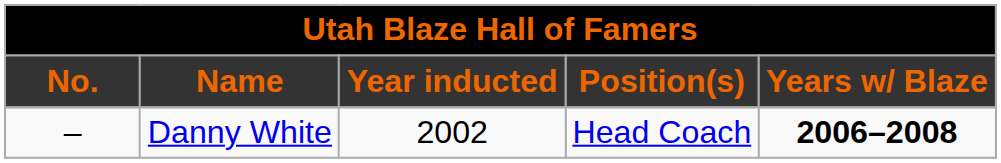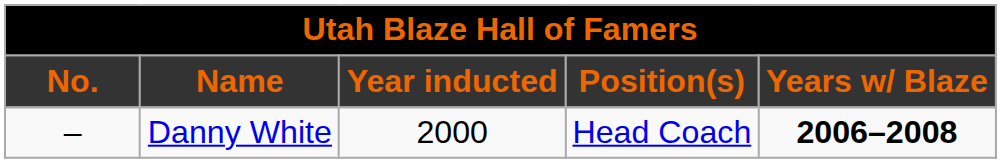 <table class="wikitable sortable">
 <tr>
 <td colspan="5" style= "background: #000; color: #e60" align="center"><strong>Utah Blaze Hall of Famers</strong></td>
 </tr>
 <tr>
 <th width=60px style="background: #333; color: #e60">No.</th>
 <th style="background: #333; color: #e60">Name</th>
 <th style="background: #333; color: #e60">Year inducted</th>
 <th style="background: #333; color: #e60">Position(s)</th>
 <th style="background: #333; color: #e60">Years w/ Blaze</th>
 </tr>
 <tr>
 <td style="text-align:center;">–</td>
 <td><a href='#'>Danny White</a></td>
-<td style="text-align:center;">2002</td>
+<td style="text-align:center;">2000</td>
 <td style="text-align:center;"><a href='#'>Head Coach</a></td>
 <td style="text-align:center;"><strong>2006–2008</strong></td>
 </tr>
 </table>
